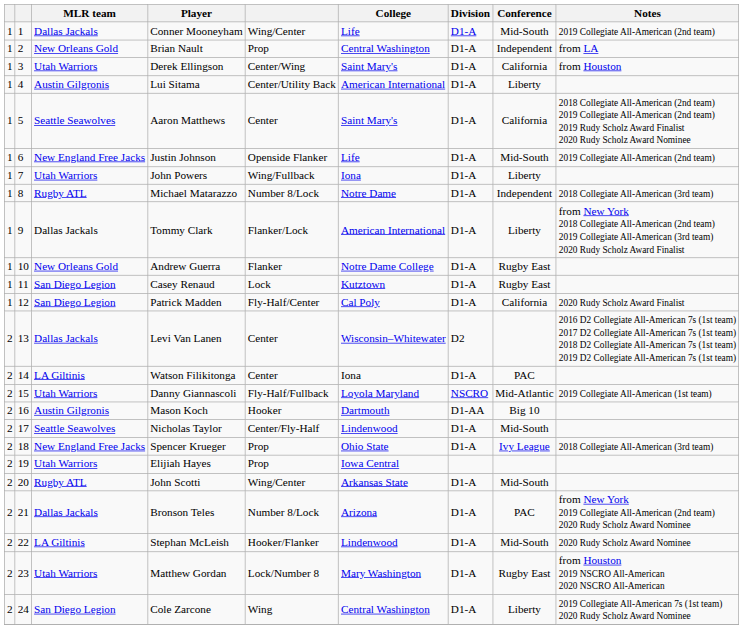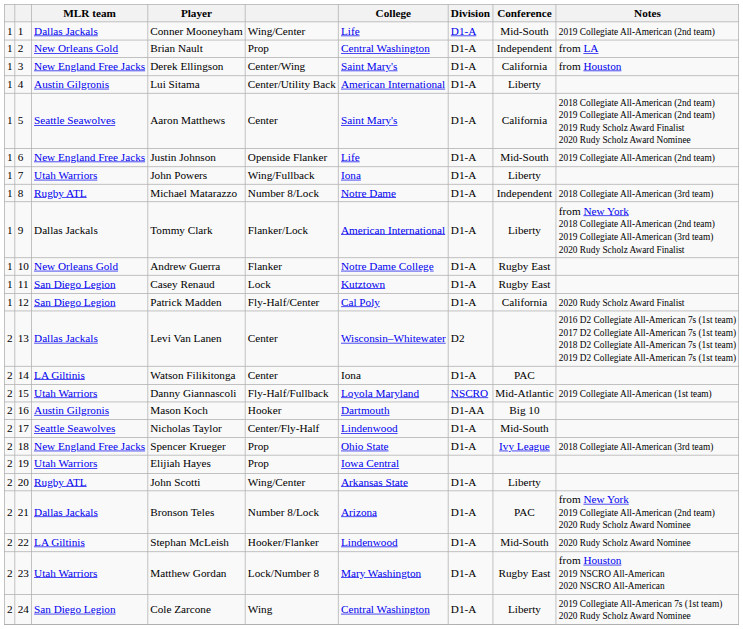 <table class="wikitable sortable">
 <tr>
 <th></th>
 <th></th>
 <th>MLR team</th>
 <th>Player</th>
 <th></th>
 <th>College</th>
 <th>Division</th>
 <th>Conference</th>
 <th>Notes</th>
 </tr>
 <tr>
 <td>1</td>
 <td>1</td>
 <td><a href='#'>Dallas Jackals</a></td>
 <td>Conner Mooneyham</td>
 <td>Wing/Center</td>
 <td><a href='#'>Life</a></td>
 <td><a href='#'>D1-A</a></td>
 <td align=center>Mid-South</td>
 <td><small>2019 Collegiate All-American (2nd team)</small></td>
 </tr>
 <tr>
 <td>1</td>
 <td>2</td>
 <td><a href='#'>New Orleans Gold</a></td>
 <td>Brian Nault</td>
 <td>Prop</td>
 <td><a href='#'>Central Washington</a></td>
 <td>D1-A</td>
 <td align=center>Independent</td>
 <td>from <a href='#'>LA</a></td>
 </tr>
 <tr>
 <td>1</td>
 <td>3</td>
-<td><a href='#'>Utah Warriors</a></td>
+<td><a href='#'>New England Free Jacks</a></td>
 <td>Derek Ellingson</td>
 <td>Center/Wing</td>
 <td><a href='#'>Saint Mary's</a></td>
 <td>D1-A</td>
 <td align=center>California</td>
 <td>from <a href='#'>Houston</a></td>
 </tr>
 <tr>
 <td>1</td>
 <td>4</td>
 <td><a href='#'>Austin Gilgronis</a></td>
 <td>Lui Sitama</td>
 <td>Center/Utility Back</td>
 <td><a href='#'>American International</a></td>
 <td>D1-A</td>
 <td align=center>Liberty</td>
 <td></td>
 </tr>
 <tr>
 <td>1</td>
 <td>5</td>
 <td><a href='#'>Seattle Seawolves</a></td>
 <td>Aaron Matthews</td>
 <td>Center</td>
 <td><a href='#'>Saint Mary's</a></td>
 <td>D1-A</td>
 <td align=center>California</td>
 <td><small>2018 Collegiate All-American (2nd team)<br>2019 Collegiate All-American (2nd team)<br>2019 Rudy Scholz Award Finalist<br>2020 Rudy Scholz Award Nominee</small></td>
 </tr>
 <tr>
 <td>1</td>
 <td>6</td>
 <td><a href='#'>New England Free Jacks</a></td>
 <td>Justin Johnson</td>
 <td>Openside Flanker</td>
 <td><a href='#'>Life</a></td>
 <td>D1-A</td>
 <td align=center>Mid-South</td>
 <td><small>2019 Collegiate All-American (2nd team)</small></td>
 </tr>
 <tr>
 <td>1</td>
 <td>7</td>
 <td><a href='#'>Utah Warriors</a></td>
 <td>John Powers</td>
 <td>Wing/Fullback</td>
 <td><a href='#'>Iona</a></td>
 <td>D1-A</td>
 <td align=center>Liberty</td>
 <td></td>
 </tr>
 <tr>
 <td>1</td>
 <td>8</td>
 <td><a href='#'>Rugby ATL</a></td>
 <td>Michael Matarazzo</td>
 <td>Number 8/Lock</td>
 <td><a href='#'>Notre Dame</a></td>
 <td>D1-A</td>
 <td align=center>Independent</td>
 <td><small>2018 Collegiate All-American (3rd team)</small></td>
 </tr>
 <tr>
 <td>1</td>
 <td>9</td>
 <td>Dallas Jackals</td>
 <td>Tommy Clark</td>
 <td>Flanker/Lock</td>
 <td><a href='#'>American International</a></td>
 <td>D1-A</td>
 <td align=center>Liberty</td>
 <td>from <a href='#'>New York</a><br><small>2018 Collegiate All-American (2nd team)<br>2019 Collegiate All-American (3rd team)<br>2020 Rudy Scholz Award Finalist</small></td>
 </tr>
 <tr>
 <td>1</td>
 <td>10</td>
 <td><a href='#'>New Orleans Gold</a></td>
 <td>Andrew Guerra</td>
 <td>Flanker</td>
 <td><a href='#'>Notre Dame College</a></td>
 <td>D1-A</td>
 <td align=center>Rugby East</td>
 <td></td>
 </tr>
 <tr>
 <td>1</td>
 <td>11</td>
 <td><a href='#'>San Diego Legion</a></td>
 <td>Casey Renaud</td>
 <td>Lock</td>
 <td><a href='#'>Kutztown</a></td>
 <td>D1-A</td>
 <td align=center>Rugby East</td>
 <td></td>
 </tr>
 <tr>
 <td>1</td>
 <td>12</td>
 <td><a href='#'>San Diego Legion</a></td>
 <td>Patrick Madden</td>
 <td>Fly-Half/Center</td>
 <td><a href='#'>Cal Poly</a></td>
 <td>D1-A</td>
 <td align=center>California</td>
 <td><small>2020 Rudy Scholz Award Finalist</small></td>
 </tr>
 <tr>
 <td>2</td>
 <td>13</td>
 <td><a href='#'>Dallas Jackals</a></td>
 <td>Levi Van Lanen</td>
 <td>Center</td>
 <td><a href='#'>Wisconsin–Whitewater</a></td>
 <td>D2</td>
 <td align=center></td>
 <td><small>2016 D2 Collegiate All-American 7s (1st team)<br>2017 D2 Collegiate All-American 7s (1st team)<br>2018 D2 Collegiate All-American 7s (1st team)<br>2019 D2 Collegiate All-American 7s (1st team)</small></td>
 </tr>
 <tr>
 <td>2</td>
 <td>14</td>
 <td><a href='#'>LA Giltinis</a></td>
 <td>Watson Filikitonga</td>
 <td>Center</td>
 <td>Iona</td>
 <td>D1-A</td>
 <td align=center>PAC</td>
 <td></td>
 </tr>
 <tr>
 <td>2</td>
 <td>15</td>
 <td><a href='#'>Utah Warriors</a></td>
 <td>Danny Giannascoli</td>
 <td>Fly-Half/Fullback</td>
 <td><a href='#'>Loyola Maryland</a></td>
 <td><a href='#'>NSCRO</a></td>
 <td align=center>Mid-Atlantic</td>
 <td><small>2019 Collegiate All-American (1st team)</small></td>
 </tr>
 <tr>
 <td>2</td>
 <td>16</td>
 <td><a href='#'>Austin Gilgronis</a></td>
 <td>Mason Koch</td>
 <td>Hooker</td>
 <td><a href='#'>Dartmouth</a></td>
 <td>D1-AA</td>
 <td align=center>Big 10</td>
 <td></td>
 </tr>
 <tr>
 <td>2</td>
 <td>17</td>
 <td><a href='#'>Seattle Seawolves</a></td>
 <td>Nicholas Taylor</td>
 <td>Center/Fly-Half</td>
 <td><a href='#'>Lindenwood</a></td>
 <td>D1-A</td>
 <td align=center>Mid-South</td>
 <td></td>
 </tr>
 <tr>
 <td>2</td>
 <td>18</td>
 <td><a href='#'>New England Free Jacks</a></td>
 <td>Spencer Krueger</td>
 <td>Prop</td>
 <td><a href='#'>Ohio State</a></td>
 <td>D1-A</td>
 <td align=center><a href='#'>Ivy League</a></td>
 <td><small>2018 Collegiate All-American (3rd team)</small></td>
 </tr>
 <tr>
 <td>2</td>
 <td>19</td>
 <td><a href='#'>Utah Warriors</a></td>
 <td>Elijiah Hayes</td>
 <td>Prop</td>
 <td><a href='#'>Iowa Central</a></td>
 <td></td>
 <td></td>
 <td></td>
 </tr>
 <tr>
 <td>2</td>
 <td>20</td>
 <td><a href='#'>Rugby ATL</a></td>
 <td>John Scotti</td>
 <td>Wing/Center</td>
 <td><a href='#'>Arkansas State</a></td>
 <td>D1-A</td>
-<td align=center>Mid-South</td>
+<td align=center>Liberty</td>
 <td></td>
 </tr>
 <tr>
 <td>2</td>
 <td>21</td>
 <td><a href='#'>Dallas Jackals</a></td>
 <td>Bronson Teles</td>
 <td>Number 8/Lock</td>
 <td><a href='#'>Arizona</a></td>
 <td>D1-A</td>
 <td align=center>PAC</td>
 <td>from <a href='#'>New York</a><br><small>2019 Collegiate All-American (2nd team)<br>2020 Rudy Scholz Award Nominee</small></td>
 </tr>
 <tr>
 <td>2</td>
 <td>22</td>
 <td><a href='#'>LA Giltinis</a></td>
 <td>Stephan McLeish</td>
 <td>Hooker/Flanker</td>
 <td><a href='#'>Lindenwood</a></td>
 <td>D1-A</td>
 <td align=center>Mid-South</td>
 <td><small>2020 Rudy Scholz Award Nominee</small></td>
 </tr>
 <tr>
 <td>2</td>
 <td>23</td>
 <td><a href='#'>Utah Warriors</a></td>
 <td>Matthew Gordan</td>
 <td>Lock/Number 8</td>
 <td><a href='#'>Mary Washington</a></td>
 <td>D1-A</td>
 <td align=center>Rugby East</td>
 <td>from <a href='#'>Houston</a><br><small>2019 NSCRO All-American<br>2020 NSCRO All-American</small></td>
 </tr>
 <tr>
 <td>2</td>
 <td>24</td>
 <td><a href='#'>San Diego Legion</a></td>
 <td>Cole Zarcone</td>
 <td>Wing</td>
 <td><a href='#'>Central Washington</a></td>
 <td>D1-A</td>
 <td align=center>Liberty</td>
 <td><small>2019 Collegiate All-American 7s (1st team)<br>2020 Rudy Scholz Award Nominee</small></td>
 </tr>
 <tr>
 </tr>
 </table>
